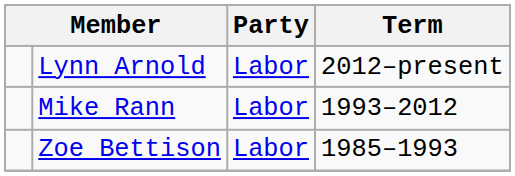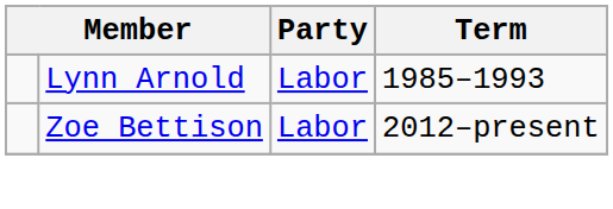 <table class="wikitable">
 <tr>
 <th colspan="2">Member</th>
 <th>Party</th>
 <th>Term</th>
 </tr>
 <tr>
 <td> </td>
 <td><a href='#'>Lynn Arnold</a></td>
 <td><a href='#'>Labor</a></td>
-<td>2012–present</td>
-</tr>
-<tr>
-<td> </td>
-<td><a href='#'>Mike Rann</a></td>
-<td><a href='#'>Labor</a></td>
-<td>1993–2012</td>
+<td>1985–1993</td>
 </tr>
 <tr>
 <td> </td>
 <td><a href='#'>Zoe Bettison</a></td>
 <td><a href='#'>Labor</a></td>
-<td>1985–1993</td>
+<td>2012–present</td>
 </tr>
 <tr>
 </tr>
 </table>
